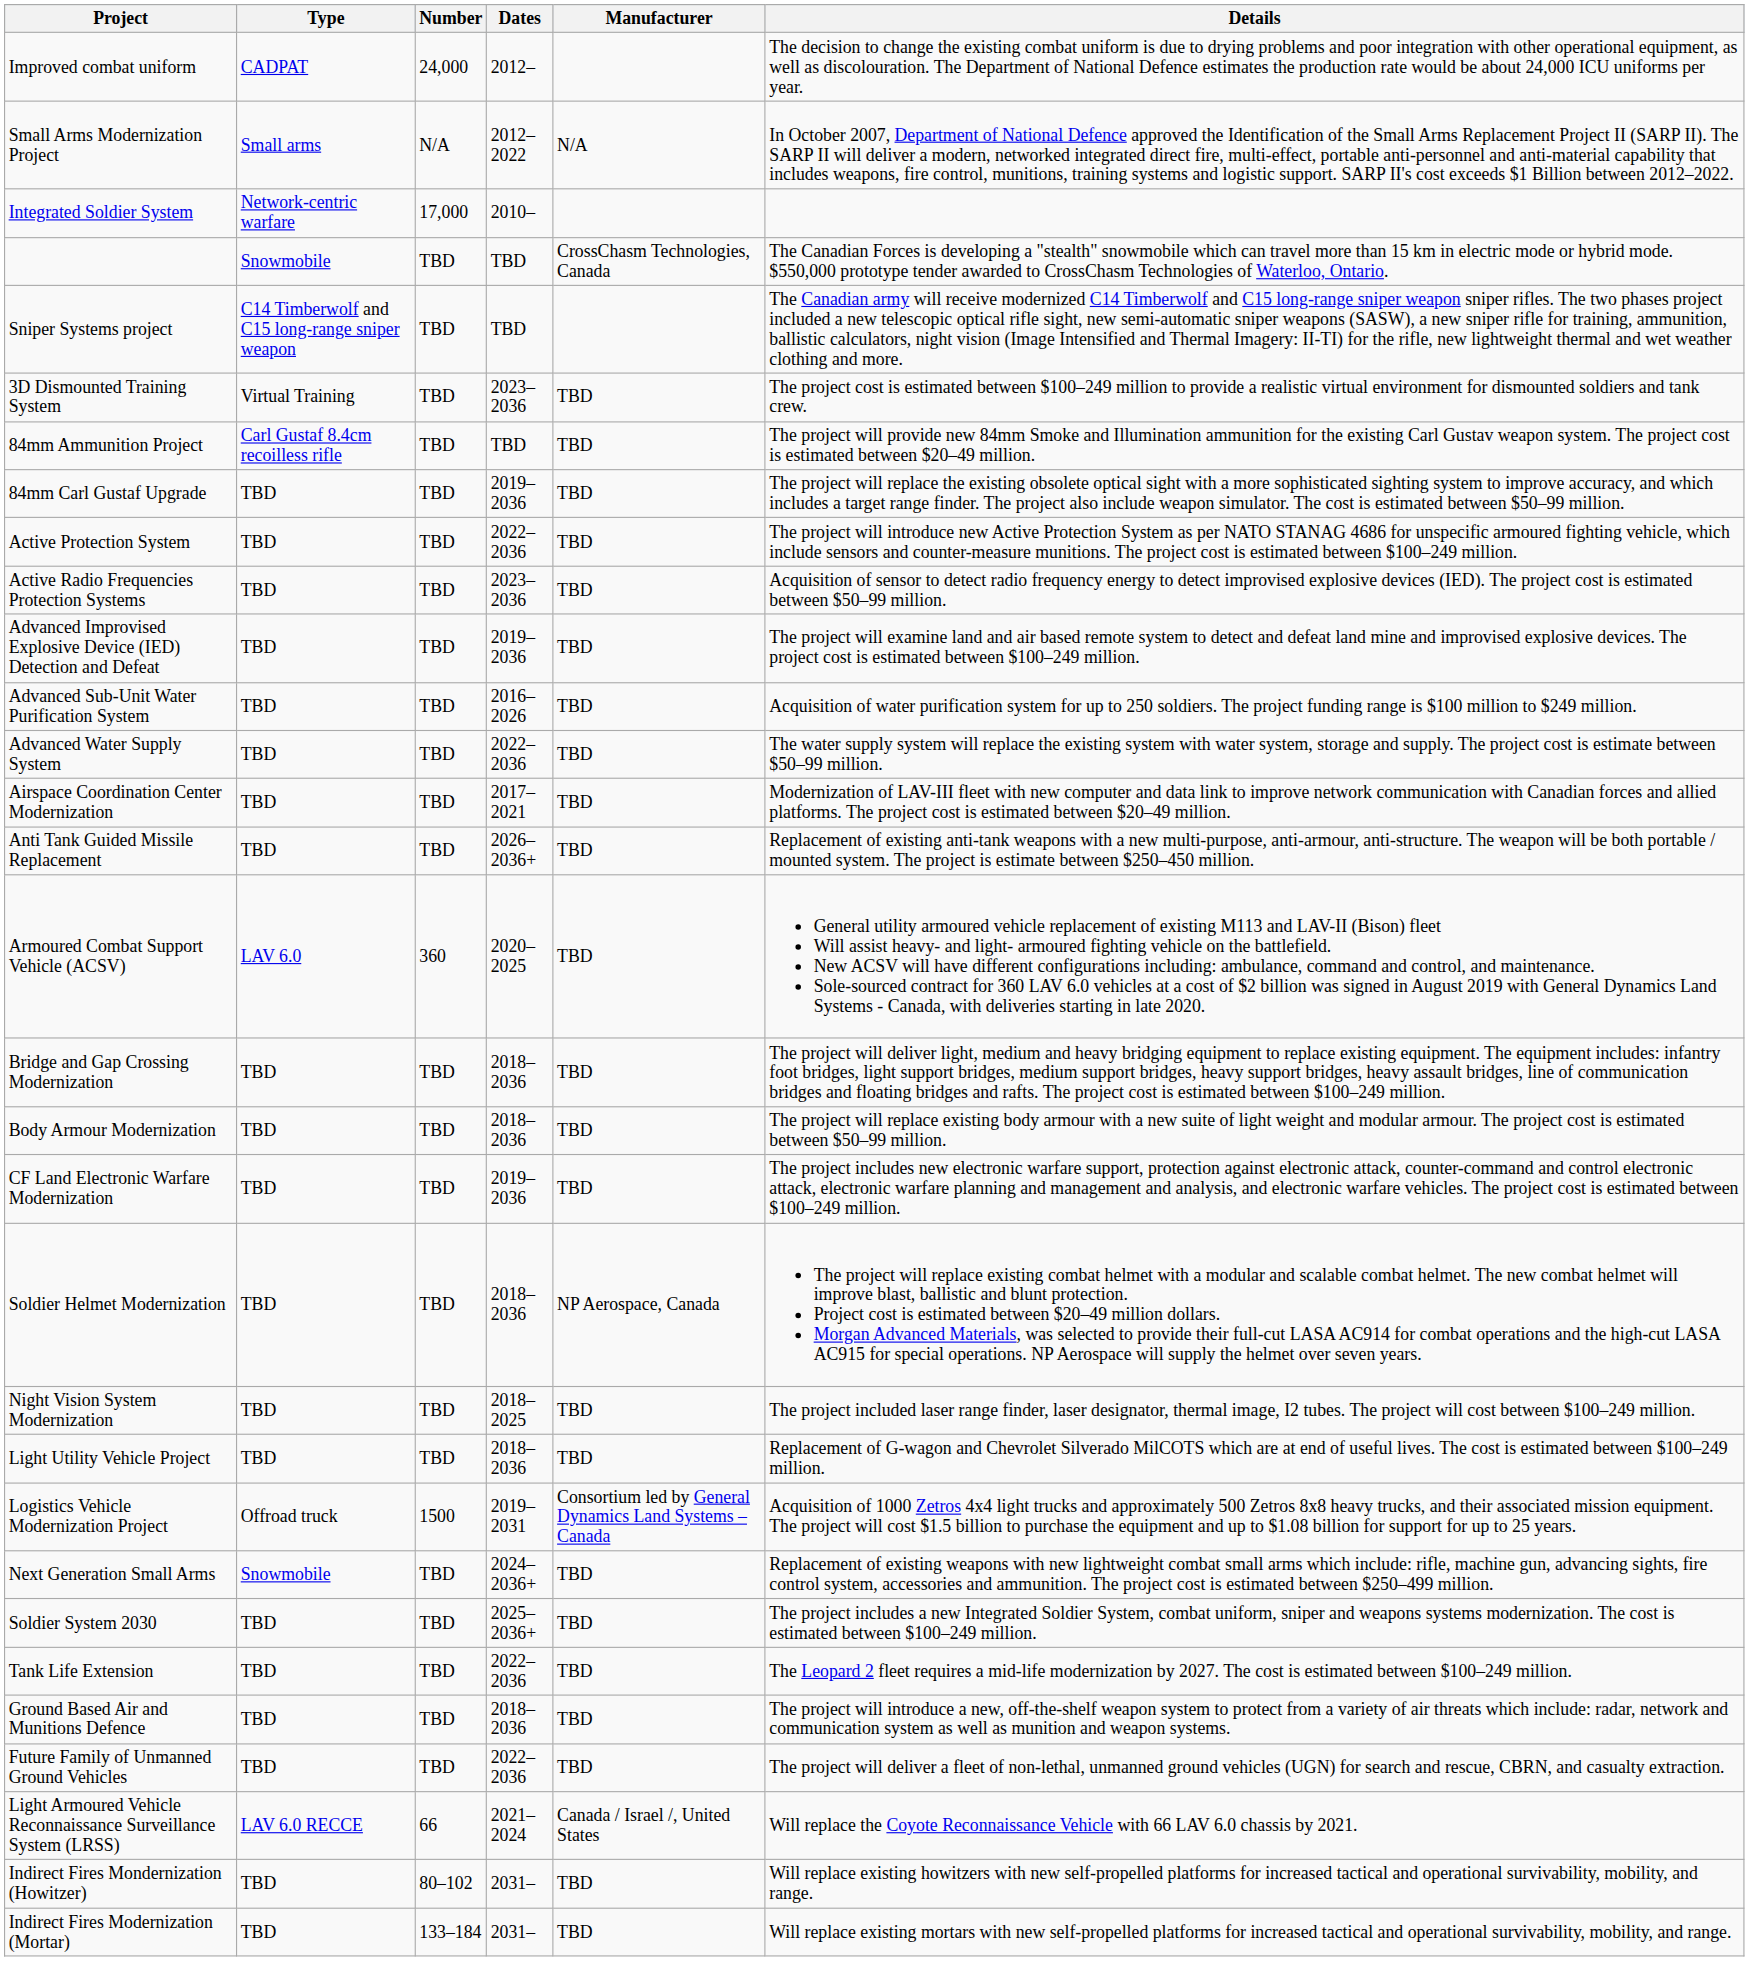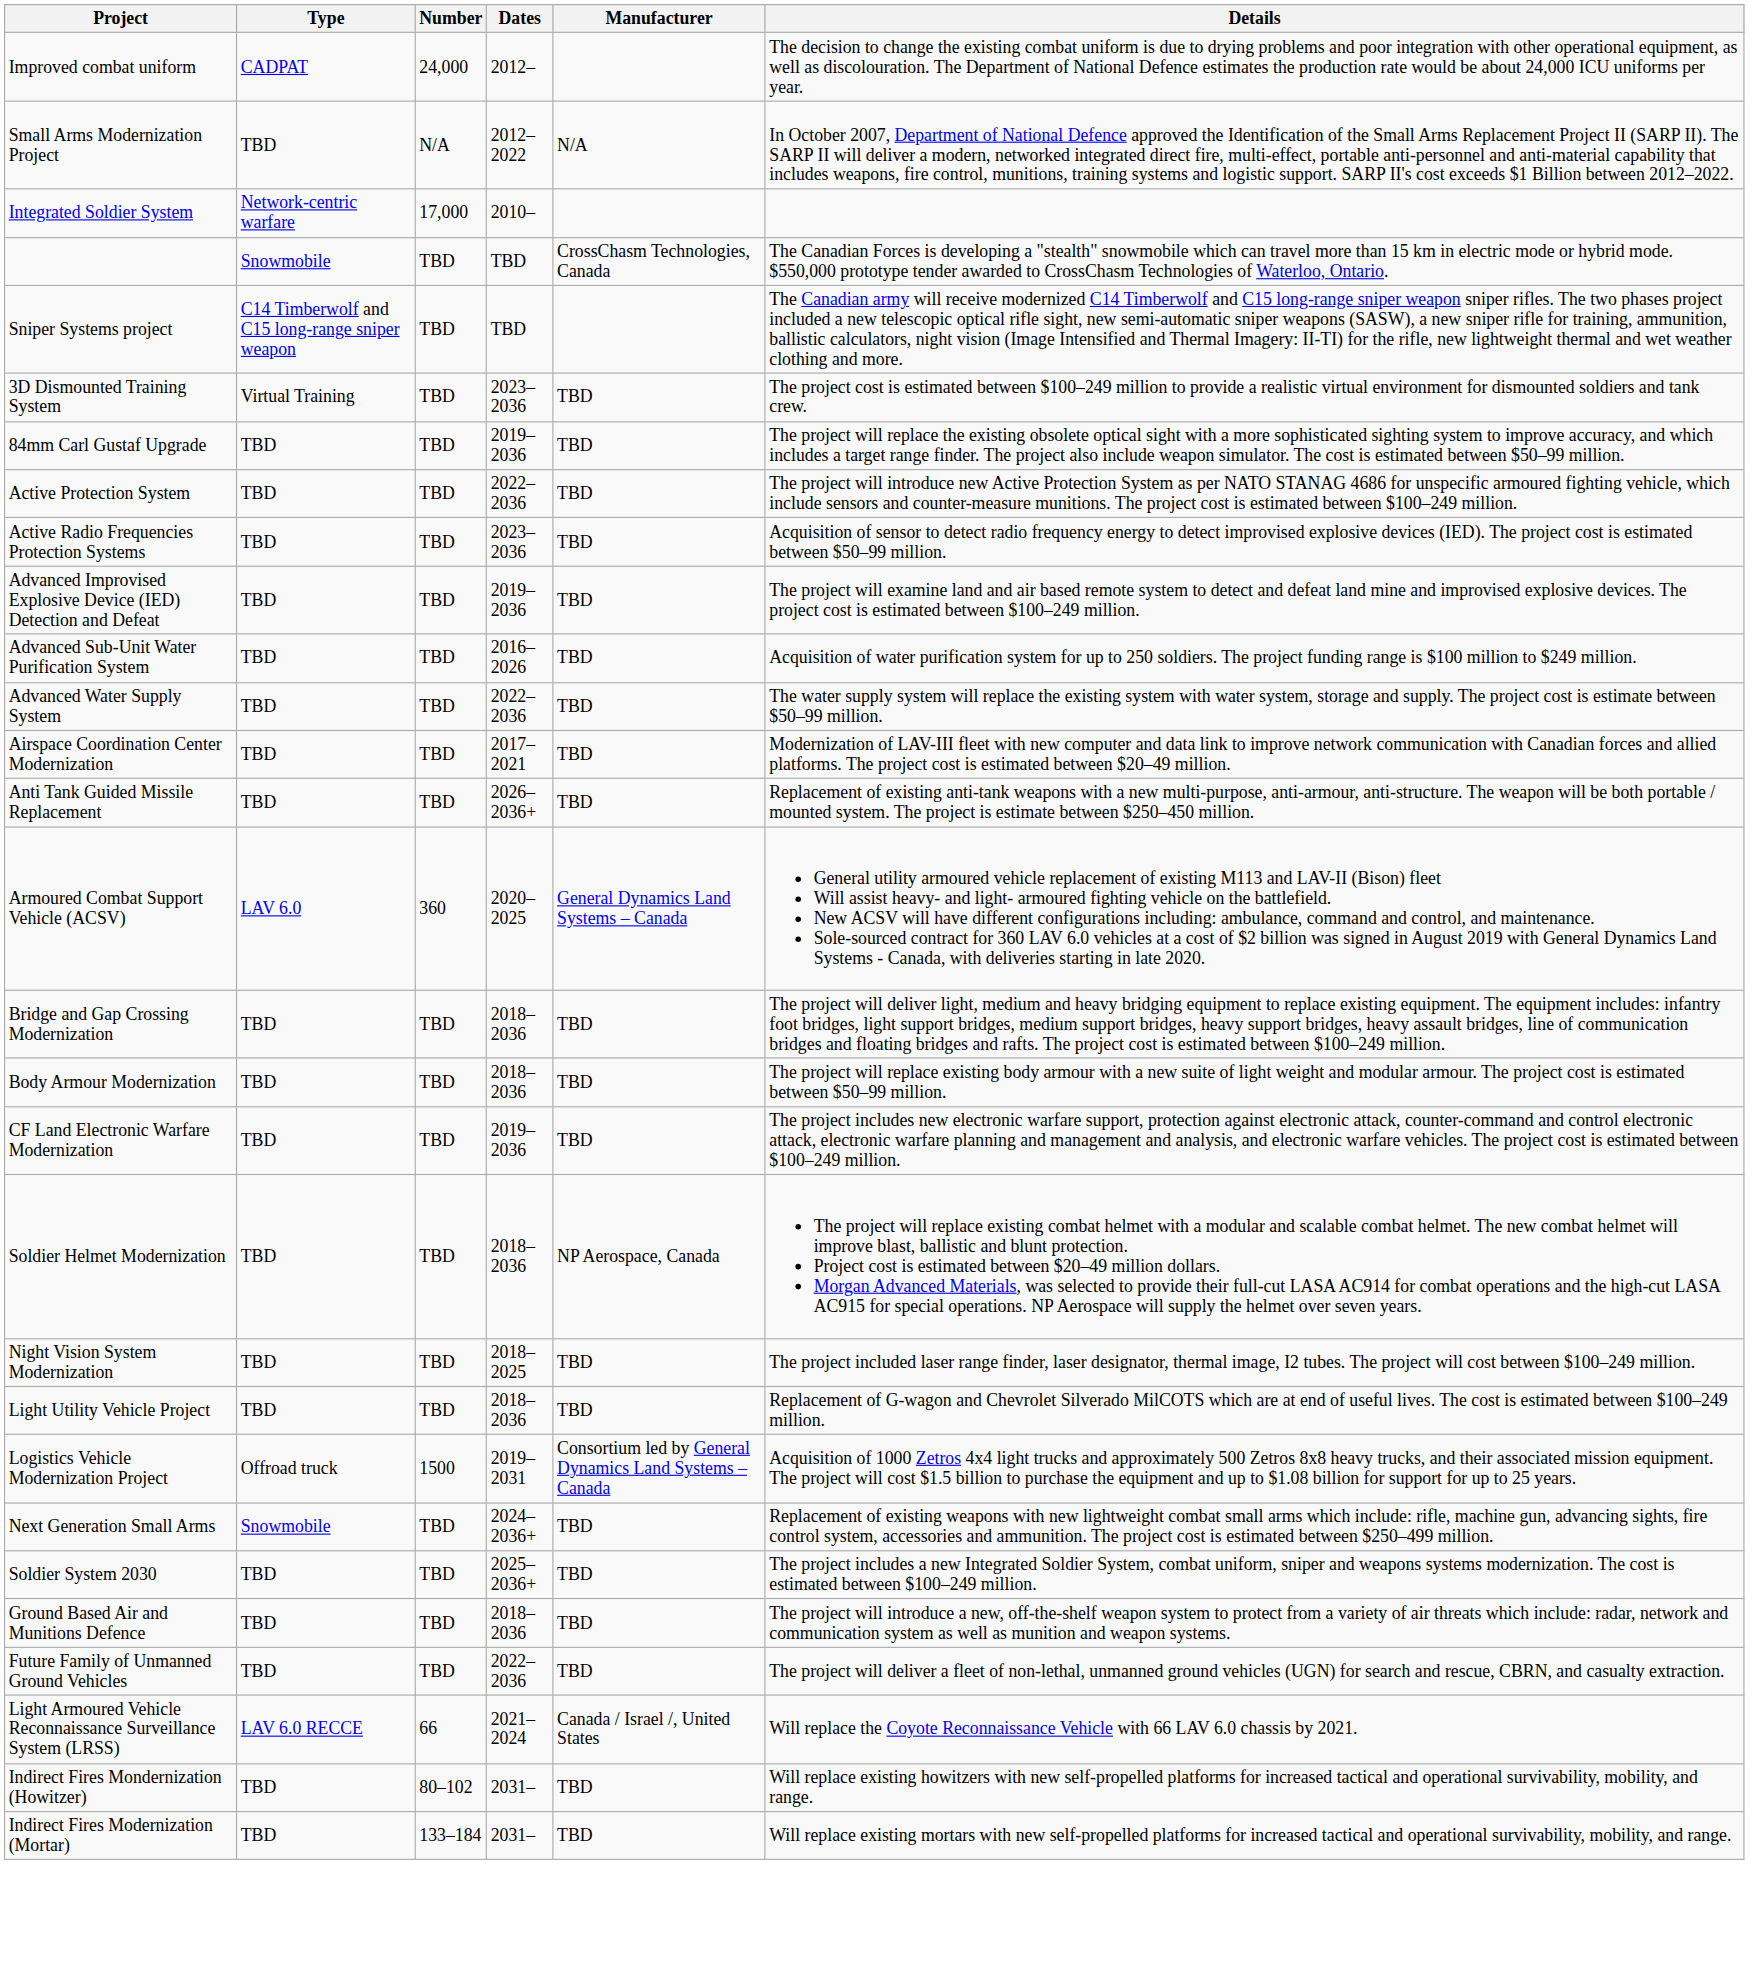 <table class="wikitable sortable sticky-header" style=text-align:left" style="margin:1em auto;">
 <tr style="background:#aabccc;">
 <th>Project</th>
 <th>Type</th>
 <th>Number</th>
 <th>Dates</th>
 <th>Manufacturer</th>
 <th>Details</th>
 </tr>
 <tr>
 <td>Improved combat uniform</td>
 <td><a href='#'>CADPAT</a></td>
 <td>24,000</td>
 <td>2012–</td>
 <td></td>
 <td>The decision to change the existing combat uniform is due to drying problems and poor integration with other operational equipment, as well as discolouration. The Department of National Defence estimates the production rate would be about 24,000 ICU uniforms per year.</td>
 </tr>
 <tr>
 <td>Small Arms Modernization Project</td>
-<td><a href='#'>Small arms</a></td>
+<td>TBD</td>
 <td>N/A</td>
 <td>2012–2022</td>
 <td>N/A</td>
 <td><br>In October 2007, <a href='#'>Department of National Defence</a> approved the Identification of the Small Arms Replacement Project II (SARP II). The SARP II will deliver a modern, networked integrated direct fire, multi-effect, portable anti-personnel and anti-material capability that includes weapons, fire control, munitions, training systems and logistic support. SARP II's cost exceeds $1 Billion between 2012–2022.</td>
 </tr>
 <tr>
 <td><a href='#'>Integrated Soldier System</a></td>
 <td><a href='#'>Network-centric warfare</a></td>
 <td>17,000</td>
 <td>2010–</td>
 <td></td>
 <td></td>
 </tr>
 <tr>
 <td></td>
 <td><a href='#'>Snowmobile</a></td>
 <td>TBD</td>
 <td>TBD</td>
 <td>CrossChasm Technologies, Canada</td>
 <td>The Canadian Forces is developing a "stealth" snowmobile which can travel more than 15 km in electric mode or hybrid mode. $550,000 prototype tender awarded to CrossChasm Technologies of <a href='#'>Waterloo, Ontario</a>.</td>
 </tr>
 <tr>
 <td>Sniper Systems project</td>
 <td><a href='#'>C14 Timberwolf</a> and <a href='#'>C15 long-range sniper weapon</a></td>
 <td>TBD</td>
 <td>TBD</td>
 <td></td>
 <td>The <a href='#'>Canadian army</a> will receive modernized <a href='#'>C14 Timberwolf</a> and <a href='#'>C15 long-range sniper weapon</a> sniper rifles. The two phases project included a new telescopic optical rifle sight, new semi-automatic sniper weapons (SASW), a new sniper rifle for training, ammunition, ballistic calculators, night vision (Image Intensified and Thermal Imagery: II-TI) for the rifle, new lightweight thermal and wet weather clothing and more.</td>
 </tr>
 <tr>
 <td>3D Dismounted Training System</td>
 <td>Virtual Training</td>
 <td>TBD</td>
 <td>2023–2036</td>
 <td>TBD</td>
 <td>The project cost is estimated between $100–249 million to provide a realistic virtual environment for dismounted soldiers and tank crew.</td>
-</tr>
-<tr>
-<td>84mm Ammunition Project</td>
-<td><a href='#'>Carl Gustaf 8.4cm recoilless rifle</a></td>
-<td>TBD</td>
-<td>TBD</td>
-<td>TBD</td>
-<td>The project will provide new 84mm Smoke and Illumination ammunition for the existing Carl Gustav weapon system. The project cost is estimated between $20–49 million.</td>
 </tr>
 <tr>
 <td>84mm Carl Gustaf Upgrade</td>
 <td>TBD</td>
 <td>TBD</td>
 <td>2019–2036</td>
 <td>TBD</td>
 <td>The project will replace the existing obsolete optical sight with a more sophisticated sighting system to improve accuracy, and which includes a target range finder. The project also include weapon simulator. The cost is estimated between $50–99 million.</td>
 </tr>
 <tr>
 <td>Active Protection System</td>
 <td>TBD</td>
 <td>TBD</td>
 <td>2022–2036</td>
 <td>TBD</td>
 <td>The project will introduce new Active Protection System as per NATO STANAG 4686 for unspecific armoured fighting vehicle, which include sensors and counter-measure munitions. The project cost is estimated between $100–249 million.</td>
 </tr>
 <tr>
 <td>Active Radio Frequencies Protection Systems</td>
 <td>TBD</td>
 <td>TBD</td>
 <td>2023–2036</td>
 <td>TBD</td>
 <td>Acquisition of sensor to detect radio frequency energy to detect improvised explosive devices (IED). The project cost is estimated between $50–99 million.</td>
 </tr>
 <tr>
 <td>Advanced Improvised Explosive Device (IED) Detection and Defeat</td>
 <td>TBD</td>
 <td>TBD</td>
 <td>2019–2036</td>
 <td>TBD</td>
 <td>The project will examine land and air based remote system to detect and defeat land mine and improvised explosive devices. The project cost is estimated between $100–249 million.</td>
 </tr>
 <tr>
 <td>Advanced Sub-Unit Water Purification System</td>
 <td>TBD</td>
 <td>TBD</td>
 <td>2016–2026</td>
 <td>TBD</td>
 <td>Acquisition of water purification system for up to 250 soldiers. The project funding range is $100 million to $249 million.</td>
 </tr>
 <tr>
 <td>Advanced Water Supply System</td>
 <td>TBD</td>
 <td>TBD</td>
 <td>2022–2036</td>
 <td>TBD</td>
 <td>The water supply system will replace the existing system with water system, storage and supply. The project cost is estimate between $50–99 million.</td>
 </tr>
 <tr>
 <td>Airspace Coordination Center Modernization</td>
 <td>TBD</td>
 <td>TBD</td>
 <td>2017–2021</td>
 <td>TBD</td>
 <td>Modernization of LAV-III fleet with new computer and data link to improve network communication with Canadian forces and allied platforms. The project cost is estimated between $20–49 million.</td>
 </tr>
 <tr>
 <td>Anti Tank Guided Missile Replacement</td>
 <td>TBD</td>
 <td>TBD</td>
 <td>2026–2036+</td>
 <td>TBD</td>
 <td>Replacement of existing anti-tank weapons with a new multi-purpose, anti-armour, anti-structure. The weapon will be both portable / mounted system. The project is estimate between $250–450 million.</td>
 </tr>
 <tr>
 <td>Armoured Combat Support Vehicle (ACSV)</td>
 <td><a href='#'>LAV 6.0</a></td>
 <td>360</td>
 <td>2020–2025</td>
-<td>TBD</td>
+<td><a href='#'>General Dynamics Land Systems – Canada</a></td>
 <td><br><ul><li>General utility armoured vehicle replacement of existing M113 and LAV-II (Bison) fleet</li><li>Will assist heavy- and light- armoured fighting vehicle on the battlefield.</li><li>New ACSV will have different configurations including: ambulance, command and control, and maintenance.</li><li>Sole-sourced contract for 360 LAV 6.0 vehicles at a cost of $2 billion was signed in August 2019 with General Dynamics Land Systems - Canada, with deliveries starting in late 2020.</li></ul></td>
 </tr>
 <tr>
 <td>Bridge and Gap Crossing Modernization</td>
 <td>TBD</td>
 <td>TBD</td>
 <td>2018–2036</td>
 <td>TBD</td>
 <td>The project will deliver light, medium and heavy bridging equipment to replace existing equipment. The equipment includes: infantry foot bridges, light support bridges, medium support bridges, heavy support bridges, heavy assault bridges, line of communication bridges and floating bridges and rafts. The project cost is estimated between $100–249 million.</td>
 </tr>
 <tr>
 <td>Body Armour Modernization</td>
 <td>TBD</td>
 <td>TBD</td>
 <td>2018–2036</td>
 <td>TBD</td>
 <td>The project will replace existing body armour with a new suite of light weight and modular armour. The project cost is estimated between $50–99 million.</td>
 </tr>
 <tr>
 <td>CF Land Electronic Warfare Modernization</td>
 <td>TBD</td>
 <td>TBD</td>
 <td>2019–2036</td>
 <td>TBD</td>
 <td>The project includes new electronic warfare support, protection against electronic attack, counter-command and control electronic attack, electronic warfare planning and management and analysis, and electronic warfare vehicles. The project cost is estimated between $100–249 million.</td>
 </tr>
 <tr>
 <td>Soldier Helmet Modernization</td>
 <td>TBD</td>
 <td>TBD</td>
 <td>2018–2036</td>
 <td>NP Aerospace, Canada</td>
 <td><br><ul><li>The project will replace existing combat helmet with a modular and scalable combat helmet. The new combat helmet will improve blast, ballistic and blunt protection.</li><li>Project cost is estimated between $20–49 million dollars.</li><li><a href='#'>Morgan Advanced Materials</a>, was selected to provide their full-cut LASA AC914 for combat operations and the high-cut LASA AC915 for special operations. NP Aerospace will supply the helmet over seven years.</li></ul></td>
 </tr>
 <tr>
 <td>Night Vision System Modernization</td>
 <td>TBD</td>
 <td>TBD</td>
 <td>2018–2025</td>
 <td>TBD</td>
 <td>The project included laser range finder, laser designator, thermal image, I2 tubes. The project will cost between $100–249 million.</td>
 </tr>
 <tr>
 <td>Light Utility Vehicle Project</td>
 <td>TBD</td>
 <td>TBD</td>
 <td>2018–2036</td>
 <td>TBD</td>
 <td>Replacement of G-wagon and Chevrolet Silverado MilCOTS which are at end of useful lives. The cost is estimated between $100–249 million.</td>
 </tr>
 <tr>
 <td>Logistics Vehicle Modernization Project</td>
 <td>Offroad truck</td>
 <td>1500</td>
 <td>2019–2031</td>
 <td>Consortium led by <a href='#'>General Dynamics Land Systems – Canada</a></td>
 <td>Acquisition of 1000 <a href='#'>Zetros</a> 4x4 light trucks and approximately 500 Zetros 8x8 heavy trucks, and their associated mission equipment. The project will cost $1.5 billion to purchase the equipment and up to $1.08 billion for support for up to 25 years.</td>
 </tr>
 <tr>
 <td>Next Generation Small Arms</td>
 <td><a href='#'>Snowmobile</a></td>
 <td>TBD</td>
 <td>2024–2036+</td>
 <td>TBD</td>
 <td>Replacement of existing weapons with new lightweight combat small arms which include: rifle, machine gun, advancing sights, fire control system, accessories and ammunition. The project cost is estimated between $250–499 million.</td>
 </tr>
 <tr>
 <td>Soldier System 2030</td>
 <td>TBD</td>
 <td>TBD</td>
 <td>2025–2036+</td>
 <td>TBD</td>
 <td>The project includes a new Integrated Soldier System, combat uniform, sniper and weapons systems modernization. The cost is estimated between $100–249 million.</td>
 </tr>
 <tr>
-<td>Tank Life Extension</td>
-<td>TBD</td>
-<td>TBD</td>
-<td>2022–2036</td>
-<td>TBD</td>
-<td>The <a href='#'>Leopard 2</a> fleet requires a mid-life modernization by 2027. The cost is estimated between $100–249 million.</td>
-</tr>
-<tr>
 <td>Ground Based Air and Munitions Defence</td>
 <td>TBD</td>
 <td>TBD</td>
 <td>2018–2036</td>
 <td>TBD</td>
 <td>The project will introduce a new, off-the-shelf weapon system to protect from a variety of air threats which include: radar, network and communication system as well as munition and weapon systems.</td>
 </tr>
 <tr>
 <td>Future Family of Unmanned Ground Vehicles</td>
 <td>TBD</td>
 <td>TBD</td>
 <td>2022–2036</td>
 <td>TBD</td>
 <td>The project will deliver a fleet of non-lethal, unmanned ground vehicles (UGN) for search and rescue, CBRN, and casualty extraction.</td>
 </tr>
 <tr>
 <td>Light Armoured Vehicle Reconnaissance Surveillance System (LRSS)</td>
 <td><a href='#'>LAV 6.0 RECCE</a></td>
 <td>66</td>
 <td>2021–2024</td>
 <td>Canada / Israel /, United States</td>
 <td>Will replace the <a href='#'>Coyote Reconnaissance Vehicle</a> with 66 LAV 6.0 chassis by 2021.</td>
 </tr>
 <tr>
 <td>Indirect Fires Mondernization (Howitzer)<strong></strong></td>
 <td>TBD</td>
 <td>80–102</td>
 <td>2031–</td>
 <td>TBD</td>
 <td>Will replace existing howitzers with new self-propelled platforms for increased tactical and operational survivability, mobility, and range.</td>
 </tr>
 <tr>
 <td>Indirect Fires Modernization (Mortar)</td>
 <td>TBD</td>
 <td>133–184</td>
 <td>2031–</td>
 <td>TBD</td>
 <td>Will replace existing mortars with new self-propelled platforms for increased tactical and operational survivability, mobility, and range.</td>
 </tr>
 </table>
